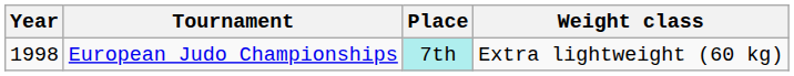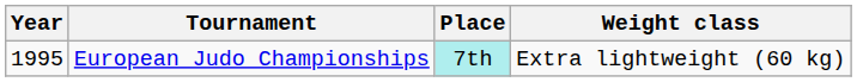 <table class=wikitable>
 <tr>
 <th>Year</th>
 <th>Tournament</th>
 <th>Place</th>
 <th>Weight class</th>
 </tr>
 <tr>
-<td>1998</td>
+<td>1995</td>
 <td><a href='#'>European Judo Championships</a></td>
 <td align="center" style="background: paleturquoise;">7th</td>
 <td>Extra lightweight (60 kg)</td>
 </tr>
 </table>
